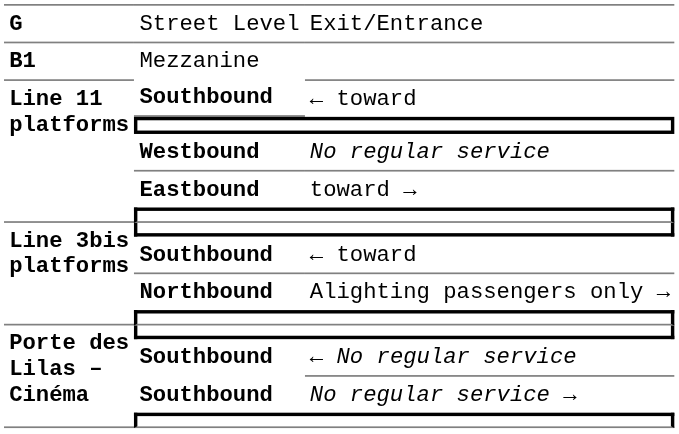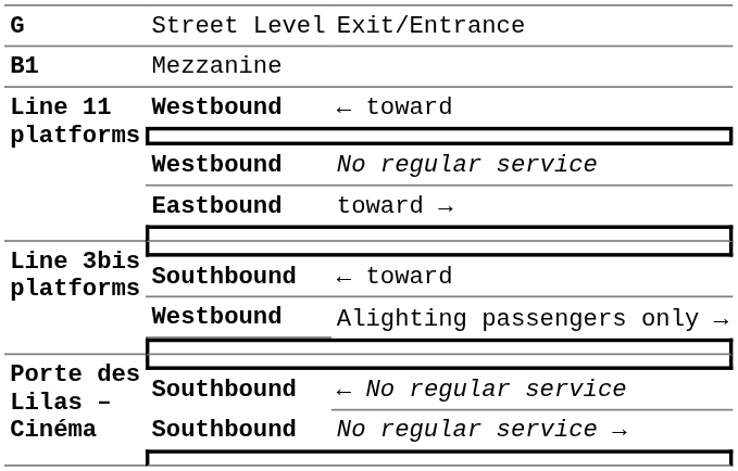 <table cellspacing="0" cellpadding="3" border="0">
 <tr>
 <td style="border-top:solid 1px gray" width="50" valign="top"><strong>G</strong></td>
 <td style="border-top:solid 1px gray" valign="top">Street Level</td>
 <td style="border-top:solid 1px gray" valign="top">Exit/Entrance</td>
 </tr>
 <tr>
 <td style="border-top:solid 1px gray" valign="top"><strong>B1</strong></td>
 <td style="border-top:solid 1px gray" valign="top">Mezzanine</td>
 <td style="border-top:solid 1px gray" valign="top"></td>
 </tr>
 <tr>
 <td rowspan="5" style="border-top:solid 1px gray;border-bottom:solid 1px gray" valign="top"><strong>Line 11 platforms</strong></td>
-<td data-darkreader-inline-border-bottom="" style="border-bottom:solid 1px gray"><strong>Southbound</strong></td>
+<td style="border-top:solid 1px gray"><strong>Westbound</strong></td>
 <td style="border-top:solid 1px gray">←   toward  </td>
 </tr>
 <tr>
 <td colspan="2" style="border-top:solid 2px black;border-right:solid 2px black;border-left:solid 2px black;border-bottom:solid 2px black;text-align:center"></td>
 </tr>
 <tr>
 <td style="border-bottom:solid 1px gray"><strong>Westbound</strong></td>
 <td style="border-bottom:solid 1px gray"> <em>No regular service</em></td>
 </tr>
 <tr>
 <td><strong>Eastbound</strong></td>
 <td>   toward   →</td>
 </tr>
 <tr>
 <td style="border-top:solid 2px black;border-right:solid 2px black;border-left:solid 2px black;border-bottom:solid 1px gray;text-align:center" colspan=2></td>
 </tr>
 <tr>
 <td rowspan="4" data-darkreader-inline-border-bottom="" style="border-bottom:solid 1px gray" valign="top"><strong>Line 3bis platforms</strong></td>
 <td colspan="2" data-darkreader-inline-border-bottom="" data-darkreader-inline-border-left="" data-darkreader-inline-border-right="" style="border-right:solid 2px black;border-left:solid 2px black;border-bottom:solid 2px black;text-align:center"></td>
 </tr>
 <tr>
 <td data-darkreader-inline-border-bottom="" style="border-bottom:solid 1px gray"><strong>Southbound</strong></td>
 <td data-darkreader-inline-border-bottom="" style="border-bottom:solid 1px gray">←   toward  </td>
 </tr>
 <tr>
-<td><strong>Northbound</strong></td>
+<td style="border-bottom:solid 1px gray"><strong>Westbound</strong></td>
 <td>   Alighting passengers only →</td>
 </tr>
 <tr>
 <td colspan="2" data-darkreader-inline-border-bottom="" data-darkreader-inline-border-left="" data-darkreader-inline-border-right="" data-darkreader-inline-border-top="" style="border-top:solid 2px black;border-right:solid 2px black;border-left:solid 2px black;border-bottom:solid 1px gray;text-align:center"></td>
 </tr>
 <tr>
 <td rowspan="4" data-darkreader-inline-border-bottom="" style="border-bottom:solid 1px gray" valign="top"><strong>Porte des Lilas – Cinéma</strong></td>
 <td colspan="2" data-darkreader-inline-border-bottom="" data-darkreader-inline-border-left="" data-darkreader-inline-border-right="" style="border-right:solid 2px black;border-left:solid 2px black;border-bottom:solid 2px black;text-align:center"></td>
 </tr>
 <tr>
 <td><strong>Southbound</strong></td>
 <td>←   <em>No regular service</em> </td>
 </tr>
 <tr>
 <td><strong>Southbound</strong></td>
 <td style="border-top:solid 1px gray">   <em>No regular service</em>  →</td>
 </tr>
 <tr>
 <td colspan="2" data-darkreader-inline-border-bottom="" data-darkreader-inline-border-left="" data-darkreader-inline-border-right="" data-darkreader-inline-border-top="" style="border-top:solid 2px black;border-right:solid 2px black;border-left:solid 2px black;border-bottom:solid 1px gray;text-align:center"></td>
 </tr>
 </table>
